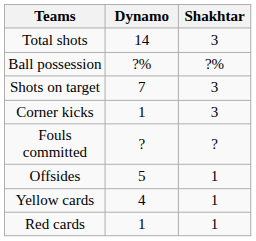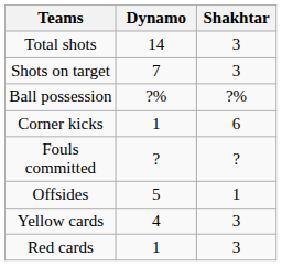 <table class="wikitable" style="text-align: center">
 <tr>
 <th width=100>Teams</th>
 <th width=70>Dynamo</th>
 <th width=70>Shakhtar</th>
 </tr>
 <tr>
 <td>Total shots</td>
 <td>14</td>
 <td>3</td>
 </tr>
 <tr>
+<td>Shots on target</td>
+<td>7</td>
+<td>3</td>
+</tr>
+<tr>
 <td>Ball possession</td>
 <td>?%</td>
 <td>?%</td>
 </tr>
 <tr>
-<td>Shots on target</td>
-<td>7</td>
-<td>3</td>
-</tr>
-<tr>
 <td>Corner kicks</td>
 <td>1</td>
-<td>3</td>
+<td>6</td>
 </tr>
 <tr>
 <td>Fouls committed</td>
 <td>?</td>
 <td>?</td>
 </tr>
 <tr>
 <td>Offsides</td>
 <td>5</td>
 <td>1</td>
 </tr>
 <tr>
 <td>Yellow cards</td>
 <td>4</td>
-<td>1</td>
+<td>3</td>
 </tr>
 <tr>
 <td>Red cards</td>
 <td>1</td>
-<td>1</td>
+<td>3</td>
 </tr>
 </table>
